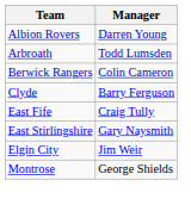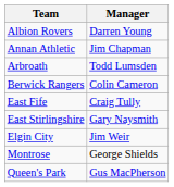 <table class="wikitable">
 <tr>
 <th>Team</th>
 <th>Manager</th>
 </tr>
 <tr>
 <td><a href='#'>Albion Rovers</a></td>
 <td> <a href='#'>Darren Young</a></td>
 </tr>
 <tr>
+<td><a href='#'>Annan Athletic</a></td>
+<td> <a href='#'>Jim Chapman</a></td>
+</tr>
+<tr>
 <td><a href='#'>Arbroath</a></td>
 <td> <a href='#'>Todd Lumsden</a></td>
 </tr>
 <tr>
 <td><a href='#'>Berwick Rangers</a></td>
 <td> <a href='#'>Colin Cameron</a></td>
-</tr>
-<tr>
-<td><a href='#'>Clyde</a></td>
-<td> <a href='#'>Barry Ferguson</a></td>
 </tr>
 <tr>
 <td><a href='#'>East Fife</a></td>
 <td> <a href='#'>Craig Tully</a></td>
 </tr>
 <tr>
 <td><a href='#'>East Stirlingshire</a></td>
 <td> <a href='#'>Gary Naysmith</a></td>
 </tr>
 <tr>
 <td><a href='#'>Elgin City</a></td>
 <td> <a href='#'>Jim Weir</a></td>
 </tr>
 <tr>
 <td><a href='#'>Montrose</a></td>
 <td> George Shields</td>
 </tr>
+<tr>
+<td><a href='#'>Queen's Park</a></td>
+<td> <a href='#'>Gus MacPherson</a></td>
+</tr>
 </table>
